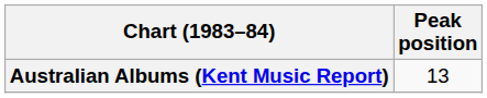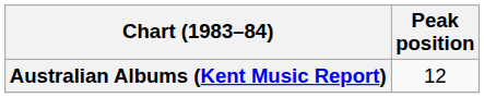 <table class="wikitable sortable plainrowheaders" style="text-align:center">
 <tr>
 <th scope="col">Chart (1983–84)</th>
 <th scope="col">Peak<br>position</th>
 </tr>
 <tr>
 <th scope="row">Australian Albums (<a href='#'>Kent Music Report</a>)</th>
-<td>13</td>
+<td>12</td>
 </tr>
 <tr>
 </tr>
 <tr>
 </tr>
 <tr>
 </tr>
 <tr>
 </tr>
 </table>
